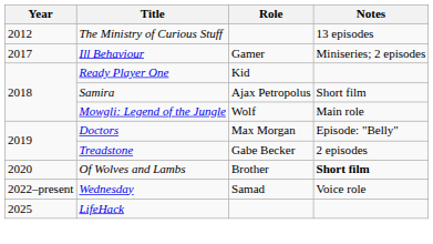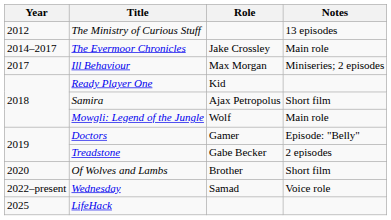 <table class="wikitable sortable">
 <tr>
 <th>Year</th>
 <th>Title</th>
 <th>Role</th>
 <th class="unsortable">Notes</th>
 </tr>
 <tr>
 <td>2012</td>
 <td><em>The Ministry of Curious Stuff</em></td>
 <td></td>
 <td>13 episodes</td>
 </tr>
 <tr>
+<td>2014–2017</td>
+<td><em><a href='#'>The Evermoor Chronicles</a></em></td>
+<td>Jake Crossley</td>
+<td>Main role</td>
+</tr>
+<tr>
 <td>2017</td>
 <td><em><a href='#'>Ill Behaviour</a></em></td>
-<td>Gamer</td>
+<td>Max Morgan</td>
 <td>Miniseries; 2 episodes</td>
 </tr>
 <tr>
 <td rowspan="3">2018</td>
 <td><em><a href='#'>Ready Player One</a></em></td>
 <td>Kid</td>
 <td></td>
 </tr>
 <tr>
 <td><em>Samira</em></td>
 <td>Ajax Petropolus</td>
 <td>Short film</td>
 </tr>
 <tr>
 <td><em><a href='#'>Mowgli: Legend of the Jungle</a></em></td>
 <td>Wolf</td>
 <td>Main role</td>
 </tr>
 <tr>
 <td rowspan="2">2019</td>
 <td><em><a href='#'>Doctors</a></em></td>
-<td>Max Morgan</td>
+<td>Gamer</td>
 <td>Episode: "Belly"</td>
 </tr>
 <tr>
 <td><em><a href='#'>Treadstone</a></em></td>
 <td>Gabe Becker</td>
 <td>2 episodes</td>
 </tr>
 <tr>
 <td>2020</td>
 <td><em>Of Wolves and Lambs</em></td>
 <td>Brother</td>
-<td><strong>Short film</strong></td>
+<td>Short film</td>
 </tr>
 <tr>
 <td>2022–present</td>
 <td><em><a href='#'>Wednesday</a></em></td>
 <td>Samad</td>
 <td>Voice role</td>
 </tr>
 <tr>
 <td>2025</td>
 <td><em><a href='#'>LifeHack</a></em></td>
 <td></td>
 <td></td>
 </tr>
 </table>
